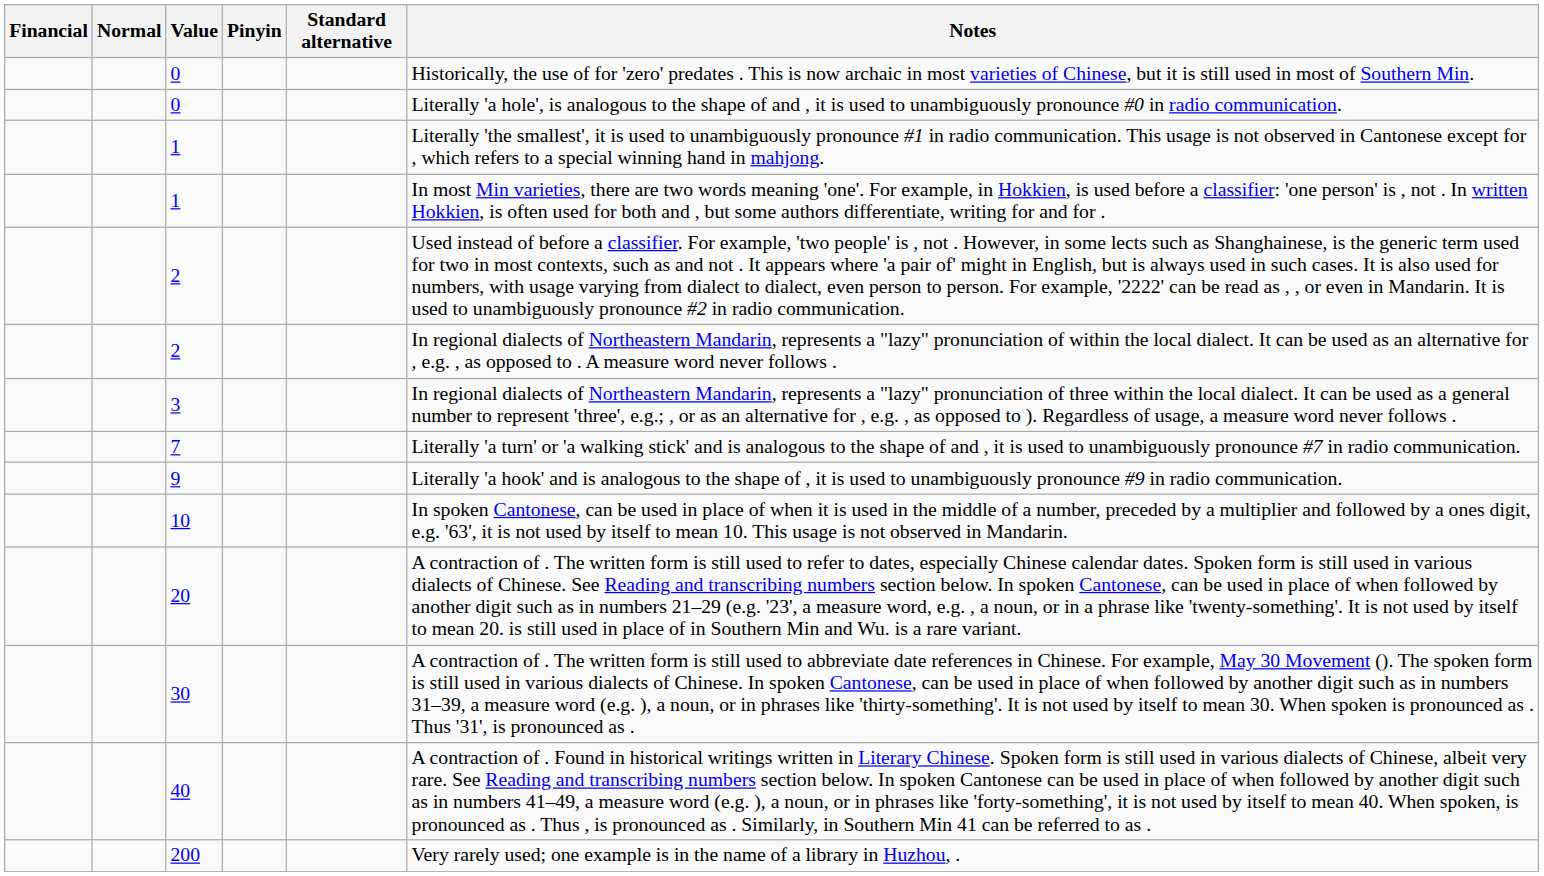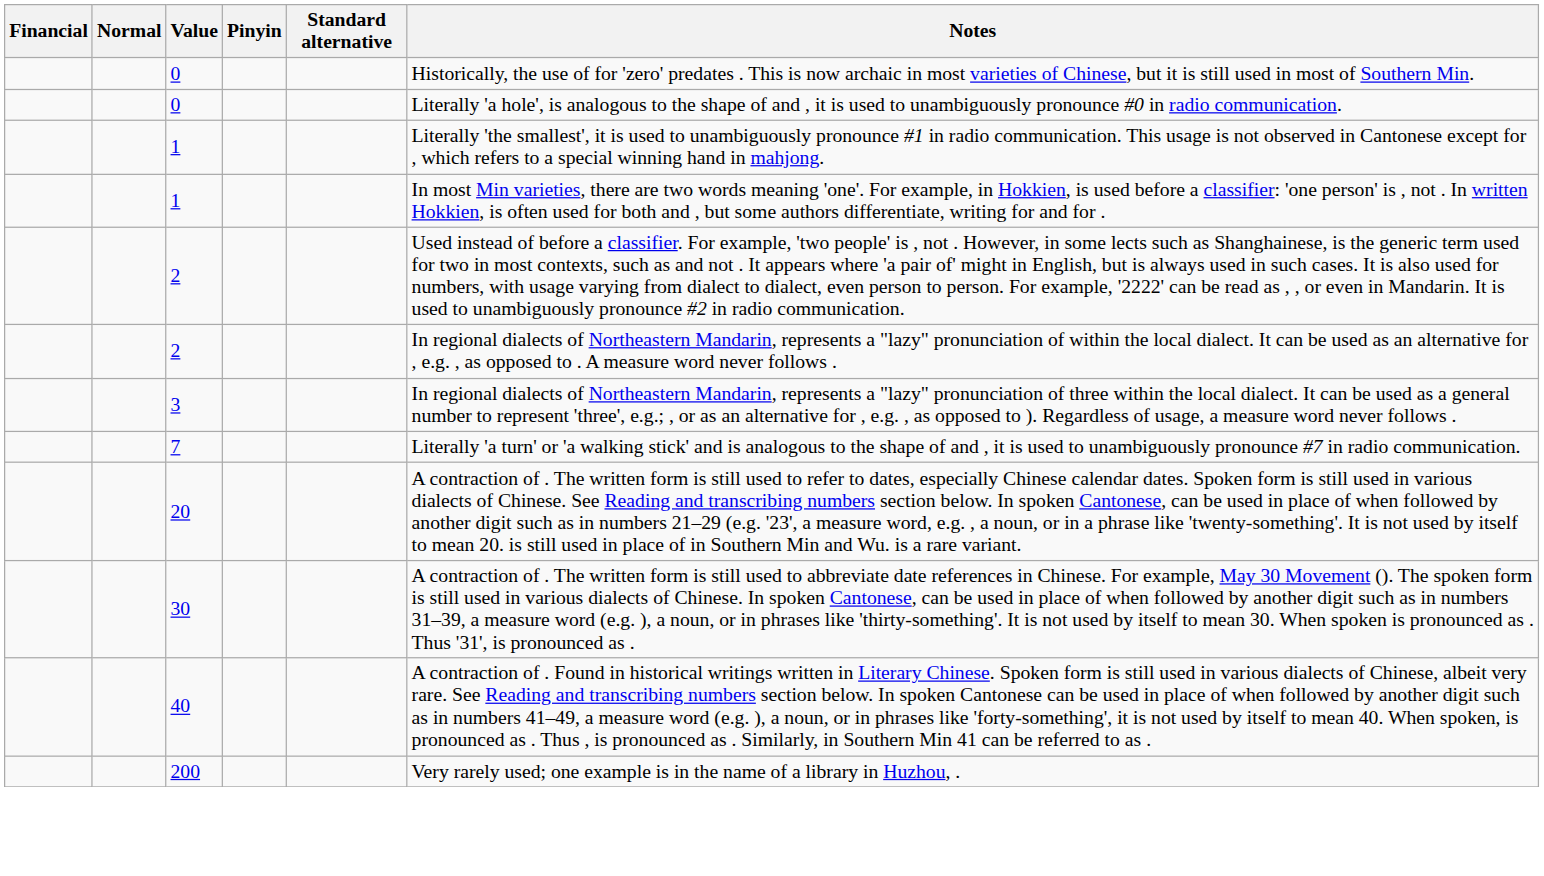 <table class="wikitable">
 <tr>
 <th>Financial</th>
 <th>Normal</th>
 <th>Value</th>
 <th>Pinyin</th>
 <th>Standard alternative</th>
 <th>Notes</th>
 </tr>
 <tr>
 <td></td>
 <td></td>
 <td><a href='#'>0</a></td>
 <td></td>
 <td></td>
 <td>Historically, the use of  for 'zero' predates . This is now archaic in most <a href='#'>varieties of Chinese</a>, but it is still used in most of <a href='#'>Southern Min</a>.</td>
 </tr>
 <tr>
 <td></td>
 <td></td>
 <td><a href='#'>0</a></td>
 <td></td>
 <td></td>
 <td>Literally 'a hole', is analogous to the shape of  and , it is used to unambiguously pronounce  <em>#0</em> in <a href='#'>radio communication</a>.</td>
 </tr>
 <tr>
 <td></td>
 <td></td>
 <td><a href='#'>1</a></td>
 <td></td>
 <td></td>
 <td>Literally 'the smallest', it is used to unambiguously pronounce  <em>#1</em> in radio communication. This usage is not observed in Cantonese except for , which refers to a special winning hand in <a href='#'>mahjong</a>.</td>
 </tr>
 <tr>
 <td></td>
 <td></td>
 <td><a href='#'>1</a></td>
 <td></td>
 <td></td>
 <td>In most <a href='#'>Min varieties</a>, there are two words meaning 'one'. For example, in <a href='#'>Hokkien</a>,  is used before a <a href='#'>classifier</a>: 'one person' is , not . In <a href='#'>written Hokkien</a>,  is often used for both  and , but some authors differentiate, writing  for  and  for .</td>
 </tr>
 <tr>
 <td></td>
 <td></td>
 <td><a href='#'>2</a></td>
 <td></td>
 <td></td>
 <td>Used instead of  before a <a href='#'>classifier</a>. For example, 'two people' is , not . However, in some lects such as Shanghainese,  is the generic term used for two in most contexts, such as  and not . It appears where 'a pair of' might in English, but  is always used in such cases. It is also used for numbers, with usage varying from dialect to dialect, even person to person. For example, '2222' can be read as , , or even  in Mandarin. It is used to unambiguously pronounce  <em>#2</em> in radio communication.</td>
 </tr>
 <tr>
 <td></td>
 <td></td>
 <td><a href='#'>2</a></td>
 <td></td>
 <td></td>
 <td>In regional dialects of <a href='#'>Northeastern Mandarin</a>,  represents a "lazy" pronunciation of  within the local dialect. It can be used as an alternative for , e.g. , as opposed to . A measure word never follows .</td>
 </tr>
 <tr>
 <td></td>
 <td></td>
 <td><a href='#'>3</a></td>
 <td></td>
 <td></td>
 <td>In regional dialects of <a href='#'>Northeastern Mandarin</a>,  represents a "lazy" pronunciation of three within the local dialect. It can be used as a general number to represent 'three', e.g.; , or as an alternative for , e.g. , as opposed to ). Regardless of usage, a measure word never follows .</td>
 </tr>
 <tr>
 <td></td>
 <td></td>
 <td><a href='#'>7</a></td>
 <td></td>
 <td></td>
 <td>Literally 'a turn' or 'a walking stick' and is analogous to the shape of  and , it is used to unambiguously pronounce  <em>#7</em> in radio communication.</td>
 </tr>
 <tr>
 <td></td>
 <td></td>
-<td><a href='#'>9</a></td>
-<td></td>
-<td></td>
-<td>Literally 'a hook' and is analogous to the shape of , it is used to unambiguously pronounce  <em>#9</em> in radio communication.</td>
-</tr>
-<tr>
-<td></td>
-<td></td>
-<td><a href='#'>10</a></td>
-<td></td>
-<td></td>
-<td>In spoken <a href='#'>Cantonese</a>,  can be used in place of  when it is used in the middle of a number, preceded by a multiplier and followed by a ones digit, e.g.  '63', it is not used by itself to mean 10. This usage is not observed in Mandarin.</td>
-</tr>
-<tr>
-<td></td>
-<td></td>
 <td><a href='#'>20</a></td>
 <td></td>
 <td></td>
 <td>A contraction of . The written form is still used to refer to dates, especially Chinese calendar dates. Spoken form is still used in various dialects of Chinese. See <a href='#'>Reading and transcribing numbers</a> section below. In spoken <a href='#'>Cantonese</a>,  can be used in place of  when followed by another digit such as in numbers 21–29 (e.g.  '23', a measure word, e.g. , a noun, or in a phrase like  'twenty-something'. It is not used by itself to mean 20.  is still used in place of  in Southern Min and Wu.  is a rare variant.</td>
 </tr>
 <tr>
 <td></td>
 <td></td>
 <td><a href='#'>30</a></td>
 <td></td>
 <td></td>
 <td>A contraction of . The written form is still used to abbreviate date references in Chinese. For example, <a href='#'>May 30 Movement</a> (). The spoken form is still used in various dialects of Chinese. In spoken <a href='#'>Cantonese</a>,  can be used in place of  when followed by another digit such as in numbers 31–39, a measure word (e.g. ), a noun, or in phrases like  'thirty-something'. It is not used by itself to mean 30. When spoken  is pronounced as . Thus  '31', is pronounced as .</td>
 </tr>
 <tr>
 <td></td>
 <td></td>
 <td><a href='#'>40</a></td>
 <td></td>
 <td></td>
 <td>A contraction of . Found in historical writings written in <a href='#'>Literary Chinese</a>. Spoken form is still used in various dialects of Chinese, albeit very rare. See <a href='#'>Reading and transcribing numbers</a> section below. In spoken Cantonese  can be used in place of  when followed by another digit such as in numbers 41–49, a measure word (e.g. ), a noun, or in phrases like  'forty-something', it is not used by itself to mean 40. When spoken,  is pronounced as . Thus , is pronounced as . Similarly, in Southern Min 41 can be referred to as .</td>
 </tr>
 <tr>
 <td></td>
 <td></td>
 <td><a href='#'>200</a></td>
 <td></td>
 <td></td>
 <td>Very rarely used; one example is in the name of a library in <a href='#'>Huzhou</a>, .</td>
 </tr>
 </table>
